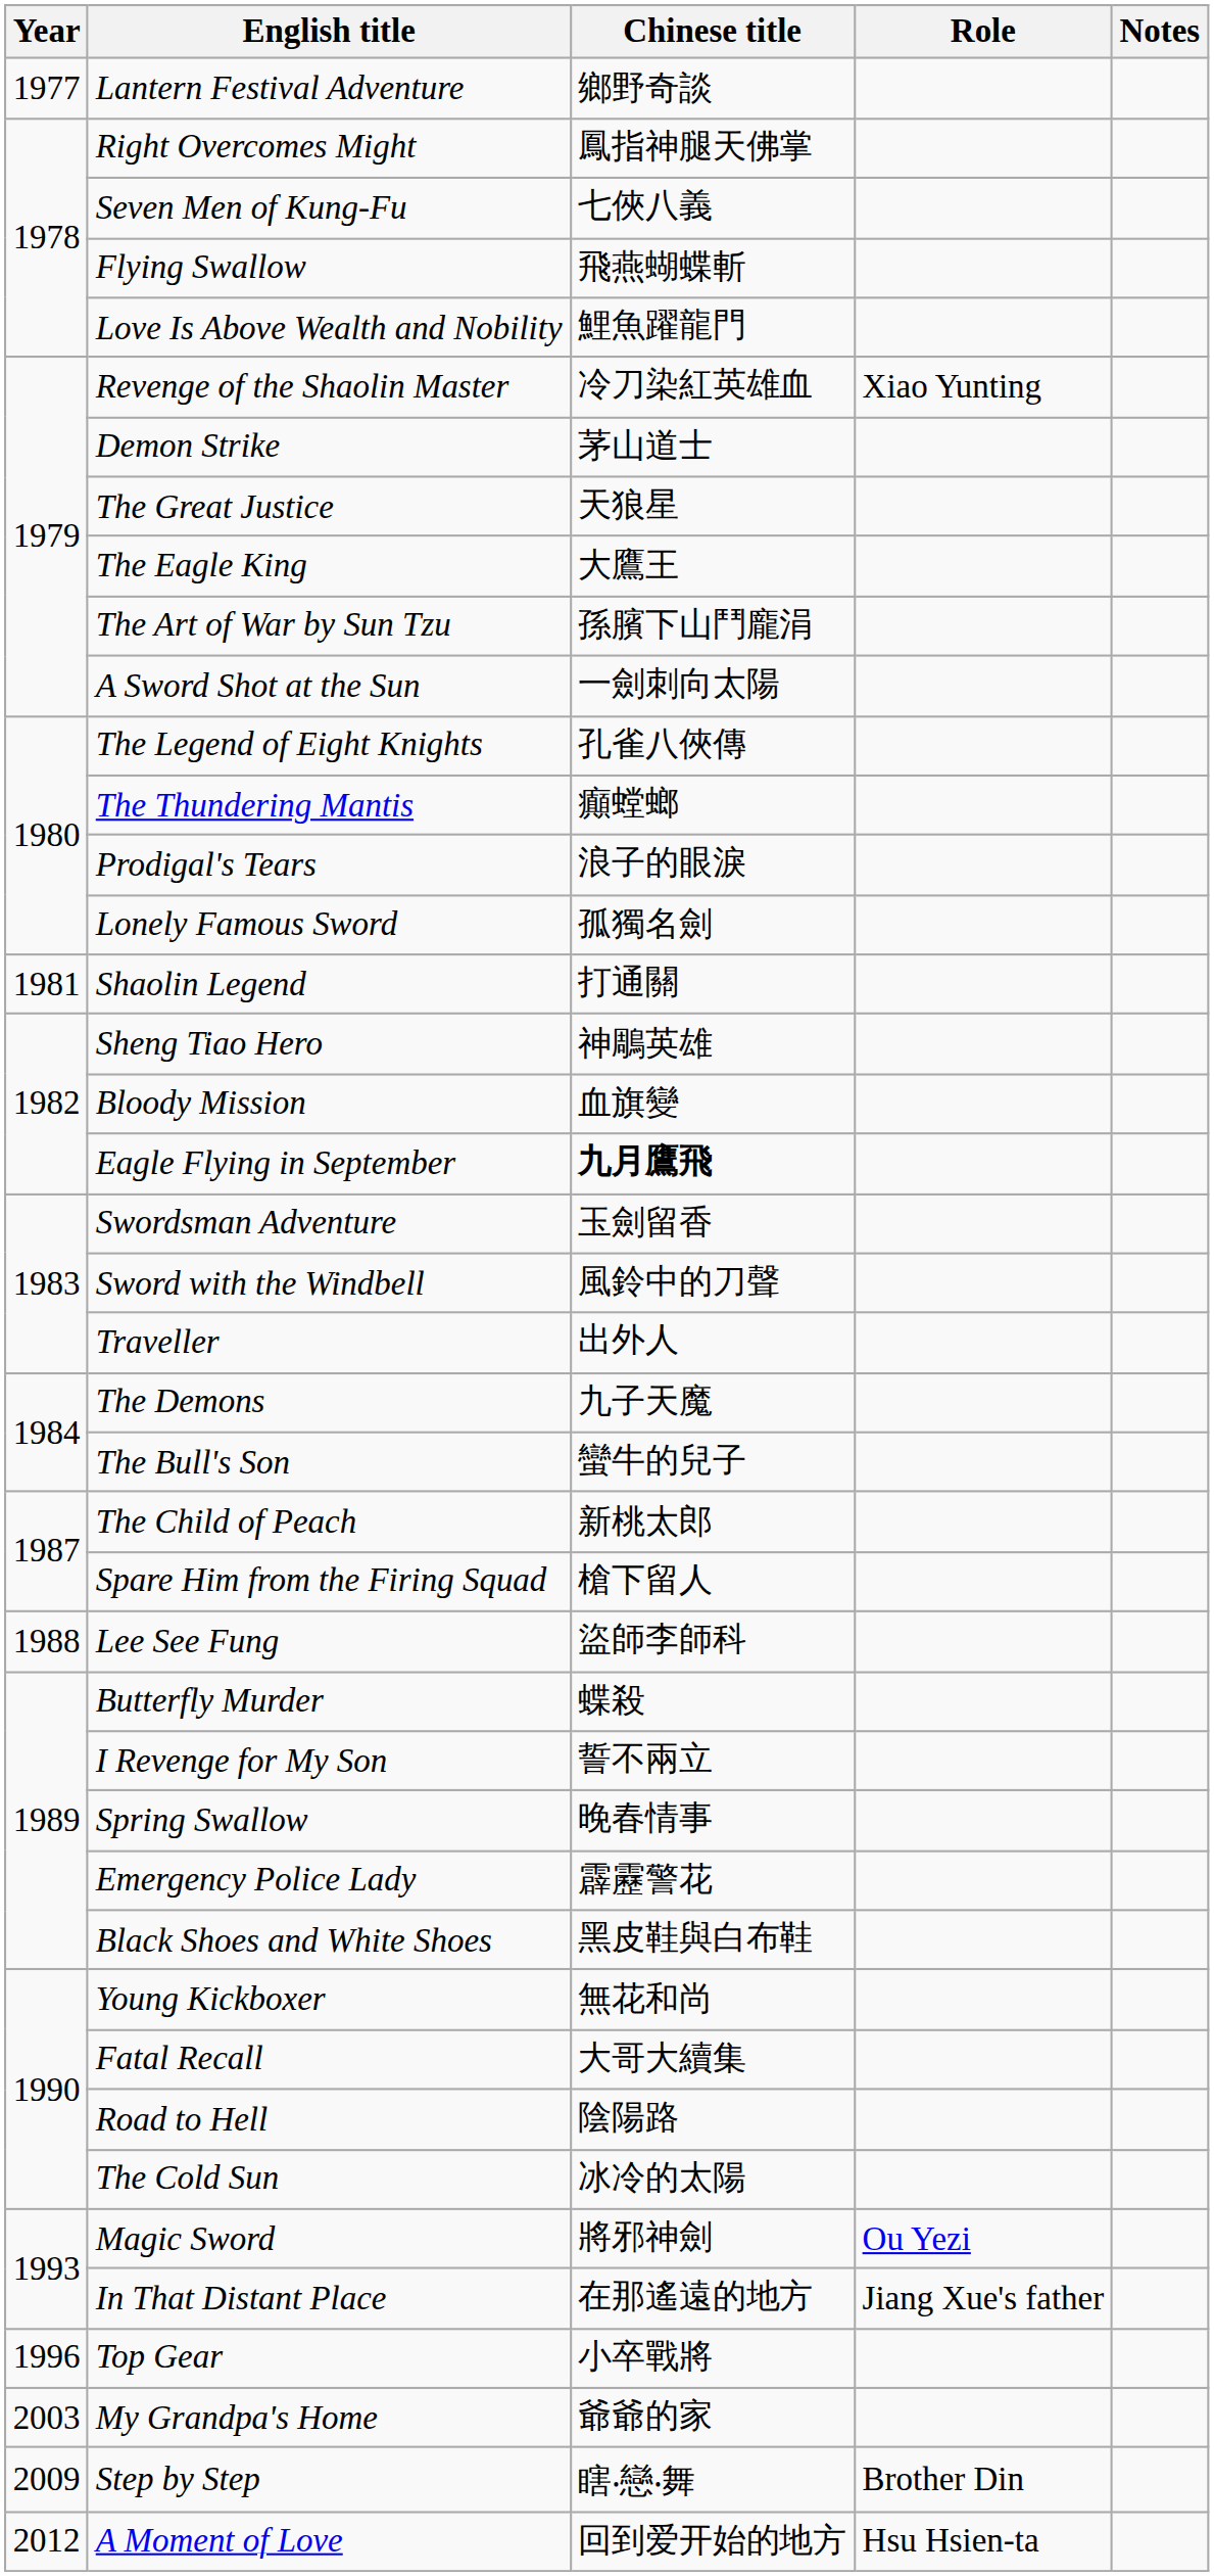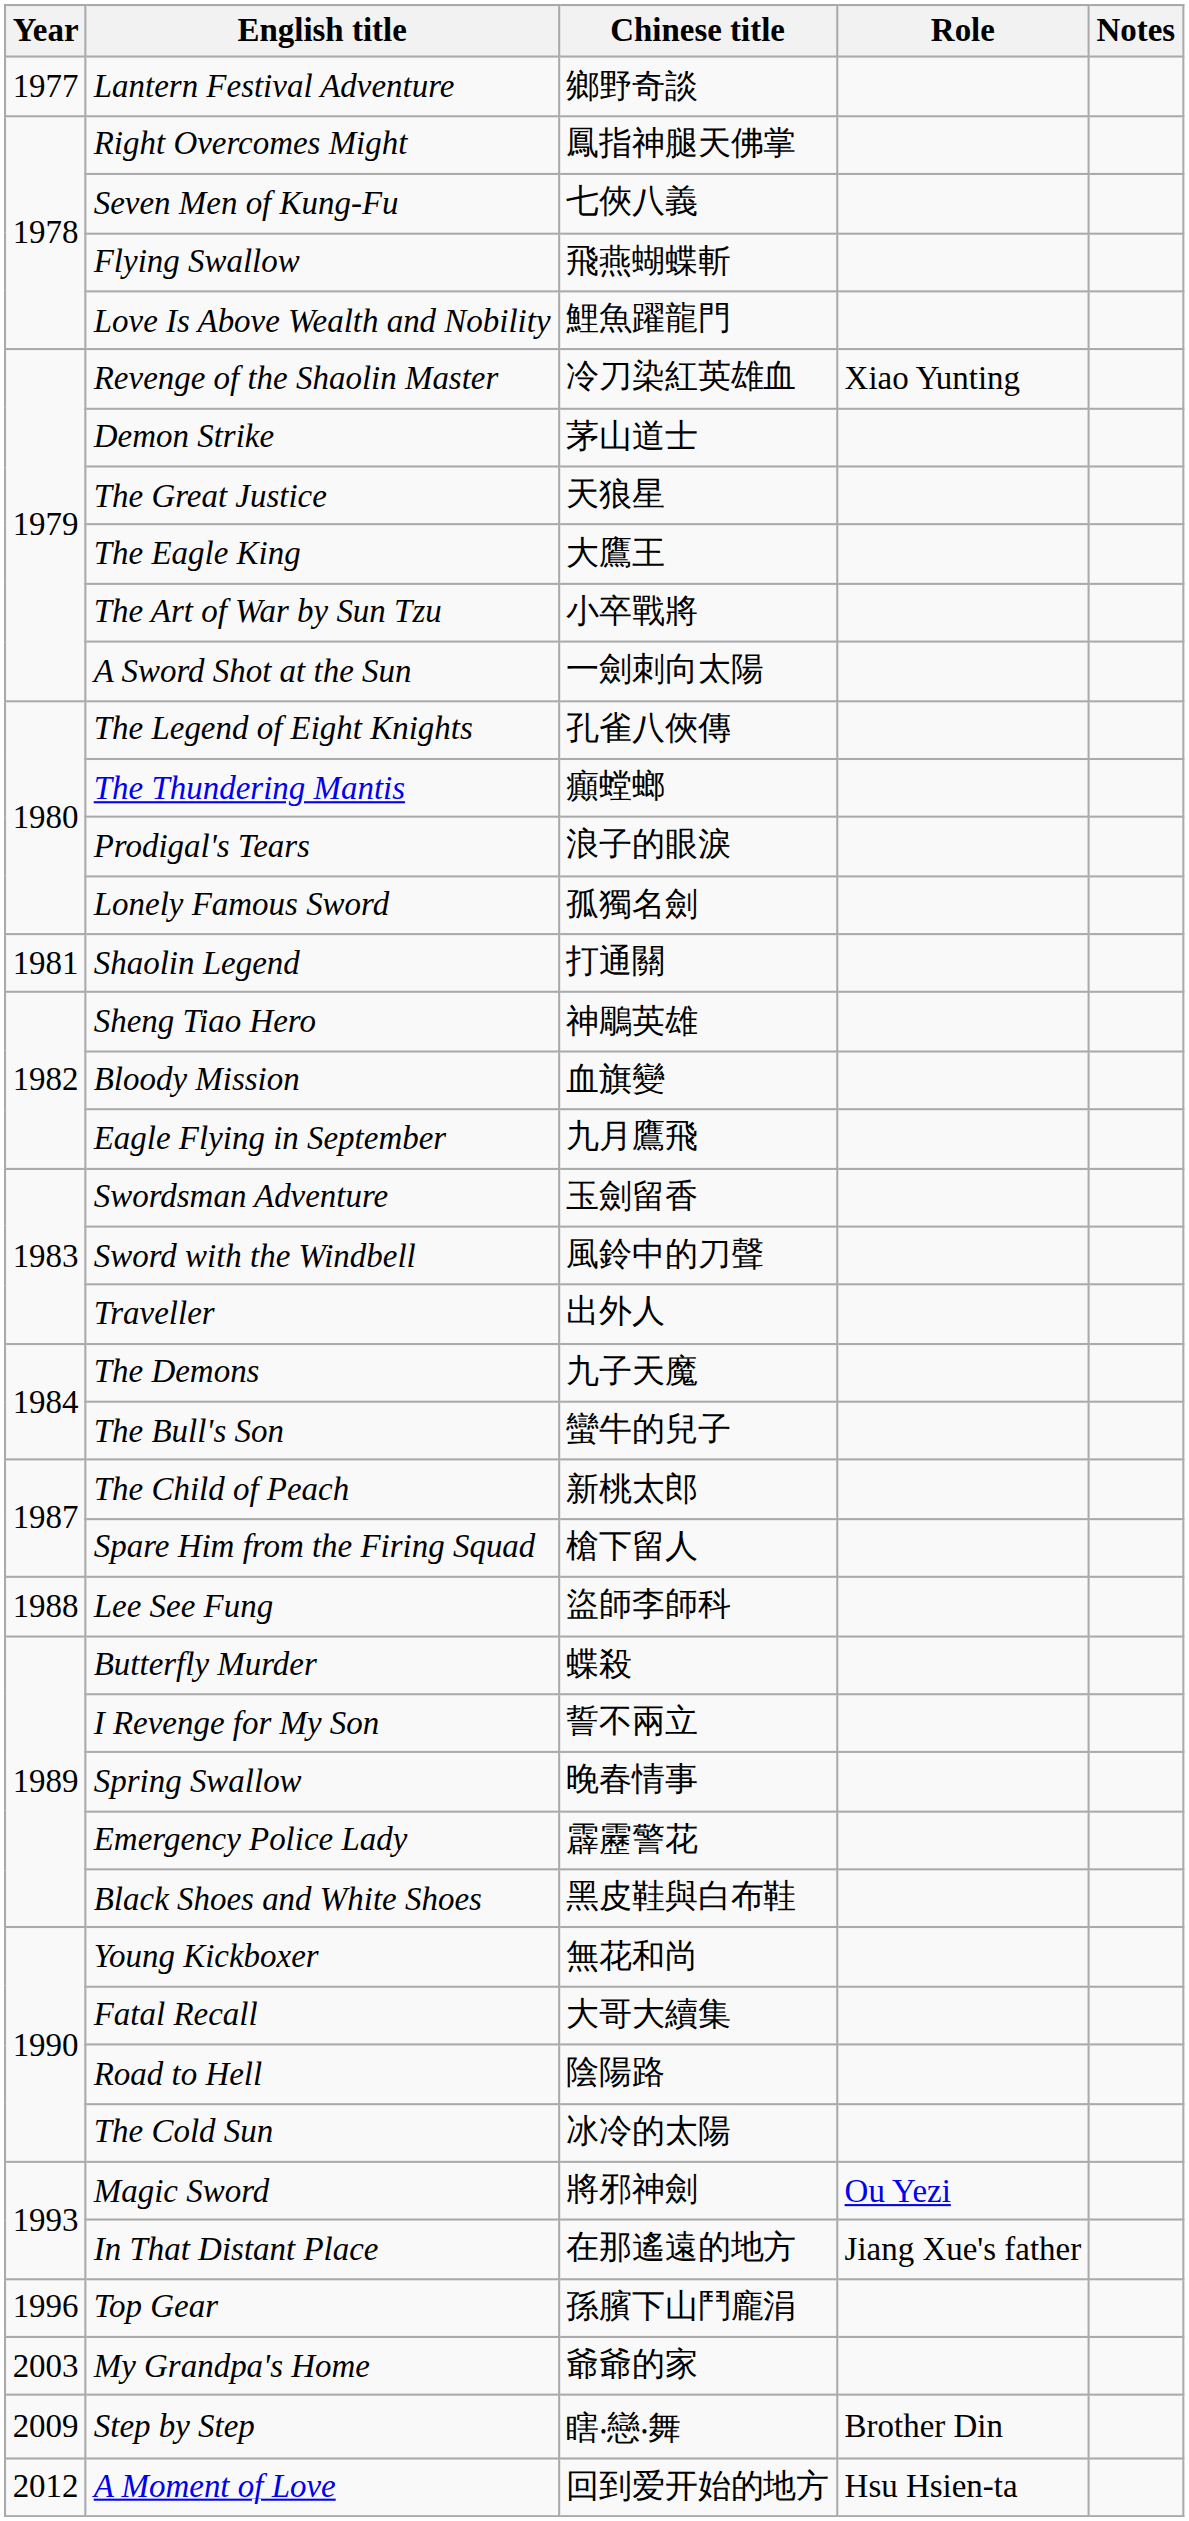 <table class="wikitable sortable">
 <tr>
 <th>Year</th>
 <th>English title</th>
 <th>Chinese title</th>
 <th>Role</th>
 <th class="unsortable">Notes</th>
 </tr>
 <tr>
 <td>1977</td>
 <td><em>Lantern Festival Adventure</em></td>
 <td>鄉野奇談</td>
 <td></td>
 <td></td>
 </tr>
 <tr>
 <td rowspan=4>1978</td>
 <td><em>Right Overcomes Might</em></td>
 <td>鳳指神腿天佛掌</td>
 <td></td>
 <td></td>
 </tr>
 <tr>
 <td><em>Seven Men of Kung-Fu</em></td>
 <td>七俠八義</td>
 <td></td>
 <td></td>
 </tr>
 <tr>
 <td><em>Flying Swallow</em></td>
 <td>飛燕蝴蝶斬</td>
 <td></td>
 <td></td>
 </tr>
 <tr>
 <td><em>Love Is Above Wealth and Nobility</em></td>
 <td>鯉魚躍龍門</td>
 <td></td>
 <td></td>
 </tr>
 <tr>
 <td rowspan=6>1979</td>
 <td><em>Revenge of the Shaolin Master</em></td>
 <td>冷刀染紅英雄血</td>
 <td>Xiao Yunting</td>
 <td></td>
 </tr>
 <tr>
 <td><em>Demon Strike</em></td>
 <td>茅山道士</td>
 <td></td>
 <td></td>
 </tr>
 <tr>
 <td><em>The Great Justice</em></td>
 <td>天狼星</td>
 <td></td>
 <td></td>
 </tr>
 <tr>
 <td><em>The Eagle King</em></td>
 <td>大鷹王</td>
 <td></td>
 <td></td>
 </tr>
 <tr>
 <td><em>The Art of War by Sun Tzu</em></td>
-<td>孫臏下山鬥龐涓</td>
+<td>小卒戰將</td>
 <td></td>
 <td></td>
 </tr>
 <tr>
 <td><em>A Sword Shot at the Sun</em></td>
 <td>一劍刺向太陽</td>
 <td></td>
 <td></td>
 </tr>
 <tr>
 <td rowspan=4>1980</td>
 <td><em>The Legend of Eight Knights</em></td>
 <td>孔雀八俠傳</td>
 <td></td>
 <td></td>
 </tr>
 <tr>
 <td><em><a href='#'>The Thundering Mantis</a></em></td>
 <td>癲螳螂</td>
 <td></td>
 <td></td>
 </tr>
 <tr>
 <td><em>Prodigal's Tears</em></td>
 <td>浪子的眼淚</td>
 <td></td>
 <td></td>
 </tr>
 <tr>
 <td><em>Lonely Famous Sword</em></td>
 <td>孤獨名劍</td>
 <td></td>
 <td></td>
 </tr>
 <tr>
 <td>1981</td>
 <td><em>Shaolin Legend</em></td>
 <td>打通關</td>
 <td></td>
 <td></td>
 </tr>
 <tr>
 <td rowspan=3>1982</td>
 <td><em>Sheng Tiao Hero</em></td>
 <td>神鵰英雄</td>
 <td></td>
 <td></td>
 </tr>
 <tr>
 <td><em>Bloody Mission</em></td>
 <td>血旗變</td>
 <td></td>
 <td></td>
 </tr>
 <tr>
 <td><em>Eagle Flying in September</em></td>
-<td><strong>九月鷹飛</strong></td>
+<td>九月鷹飛</td>
 <td></td>
 <td></td>
 </tr>
 <tr>
 <td rowspan=3>1983</td>
 <td><em>Swordsman Adventure</em></td>
 <td>玉劍留香</td>
 <td></td>
 <td></td>
 </tr>
 <tr>
 <td><em>Sword with the Windbell</em></td>
 <td>風鈴中的刀聲</td>
 <td></td>
 <td></td>
 </tr>
 <tr>
 <td><em>Traveller</em></td>
 <td>出外人</td>
 <td></td>
 <td></td>
 </tr>
 <tr>
 <td rowspan=2>1984</td>
 <td><em>The Demons</em></td>
 <td>九子天魔</td>
 <td></td>
 <td></td>
 </tr>
 <tr>
 <td><em>The Bull's Son</em></td>
 <td>蠻牛的兒子</td>
 <td></td>
 <td></td>
 </tr>
 <tr>
 <td rowspan=2>1987</td>
 <td><em>The Child of Peach</em></td>
 <td>新桃太郎</td>
 <td></td>
 <td></td>
 </tr>
 <tr>
 <td><em>Spare Him from the Firing Squad</em></td>
 <td>槍下留人</td>
 <td></td>
 <td></td>
 </tr>
 <tr>
 <td>1988</td>
 <td><em>Lee See Fung</em></td>
 <td>盜師李師科</td>
 <td></td>
 <td></td>
 </tr>
 <tr>
 <td rowspan=5>1989</td>
 <td><em>Butterfly Murder</em></td>
 <td>蝶殺</td>
 <td></td>
 <td></td>
 </tr>
 <tr>
 <td><em>I Revenge for My Son</em></td>
 <td>誓不兩立</td>
 <td></td>
 <td></td>
 </tr>
 <tr>
 <td><em>Spring Swallow</em></td>
 <td>晚春情事</td>
 <td></td>
 <td></td>
 </tr>
 <tr>
 <td><em>Emergency Police Lady</em></td>
 <td>霹靂警花</td>
 <td></td>
 <td></td>
 </tr>
 <tr>
 <td><em>Black Shoes and White Shoes</em></td>
 <td>黑皮鞋與白布鞋</td>
 <td></td>
 <td></td>
 </tr>
 <tr>
 <td rowspan=4>1990</td>
 <td><em>Young Kickboxer</em></td>
 <td>無花和尚</td>
 <td></td>
 <td></td>
 </tr>
 <tr>
 <td><em>Fatal Recall</em></td>
 <td>大哥大續集</td>
 <td></td>
 <td></td>
 </tr>
 <tr>
 <td><em>Road to Hell</em></td>
 <td>陰陽路</td>
 <td></td>
 <td></td>
 </tr>
 <tr>
 <td><em>The Cold Sun</em></td>
 <td>冰冷的太陽</td>
 <td></td>
 <td></td>
 </tr>
 <tr>
 <td rowspan=2>1993</td>
 <td><em>Magic Sword</em></td>
 <td>將邪神劍</td>
 <td><a href='#'>Ou Yezi</a></td>
 <td></td>
 </tr>
 <tr>
 <td><em>In That Distant Place</em></td>
 <td>在那遙遠的地方</td>
 <td>Jiang Xue's father</td>
 <td></td>
 </tr>
 <tr>
 <td>1996</td>
 <td><em>Top Gear</em></td>
-<td>小卒戰將</td>
+<td>孫臏下山鬥龐涓</td>
 <td></td>
 <td></td>
 </tr>
 <tr>
 <td>2003</td>
 <td><em>My Grandpa's Home</em></td>
 <td>爺爺的家</td>
 <td></td>
 <td></td>
 </tr>
 <tr>
 <td>2009</td>
 <td><em>Step by Step</em></td>
 <td>瞎‧戀‧舞</td>
 <td>Brother Din</td>
 <td></td>
 </tr>
 <tr>
 <td>2012</td>
 <td><em><a href='#'>A Moment of Love</a></em></td>
 <td>回到爱开始的地方</td>
 <td>Hsu Hsien-ta</td>
 <td></td>
 </tr>
 </table>
